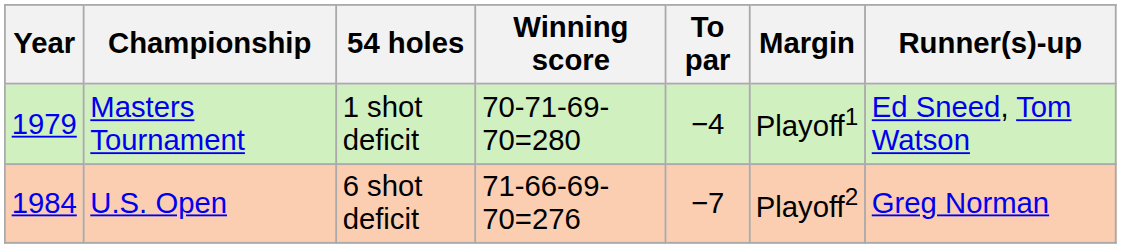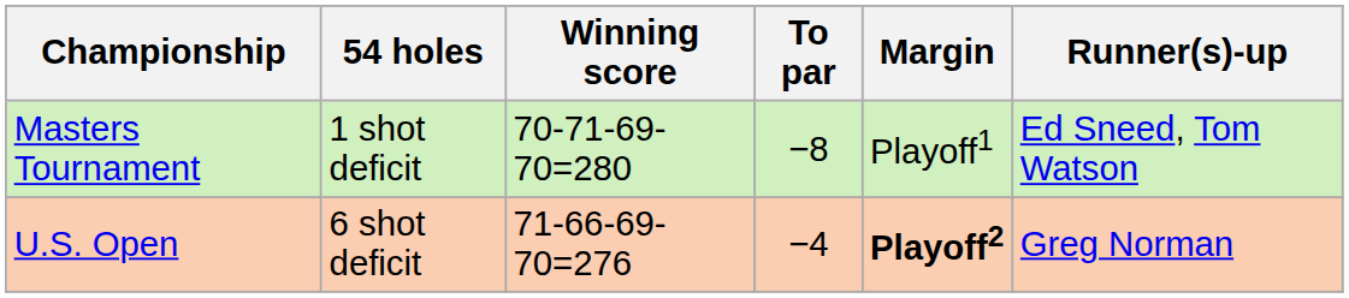 <table class="wikitable">
 <tr>
-<th>Year</th>
 <th>Championship</th>
 <th>54 holes</th>
 <th>Winning score</th>
 <th>To par</th>
 <th>Margin</th>
 <th>Runner(s)-up</th>
 </tr>
 <tr style="background:#D0F0C0;">
-<td><a href='#'>1979</a></td>
 <td><a href='#'>Masters Tournament</a></td>
 <td>1 shot deficit</td>
 <td>70-71-69-70=280</td>
-<td align=center>−4</td>
+<td align=center>−8</td>
 <td>Playoff<sup>1</sup></td>
 <td> <a href='#'>Ed Sneed</a>,  <a href='#'>Tom Watson</a></td>
 </tr>
 <tr style="background:#FBCEB1;">
-<td><a href='#'>1984</a></td>
 <td><a href='#'>U.S. Open</a></td>
 <td>6 shot deficit</td>
 <td>71-66-69-70=276</td>
-<td align=center>−7</td>
-<td>Playoff<sup>2</sup></td>
+<td align=center>−4</td>
+<td><strong>Playoff<sup>2</sup></strong></td>
 <td> <a href='#'>Greg Norman</a></td>
 </tr>
 </table>
